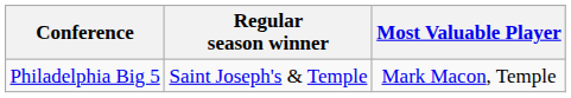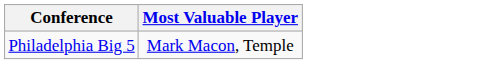 <table class="wikitable" style="text-align:center;">
 <tr>
 <th>Conference</th>
-<th>Regular <br> season winner</th>
 <th><a href='#'>Most Valuable Player</a></th>
 </tr>
 <tr>
 <td><a href='#'>Philadelphia Big 5</a></td>
-<td><a href='#'>Saint Joseph's</a> & <a href='#'>Temple</a></td>
 <td><a href='#'>Mark Macon</a>, Temple</td>
 </tr>
 </table>
